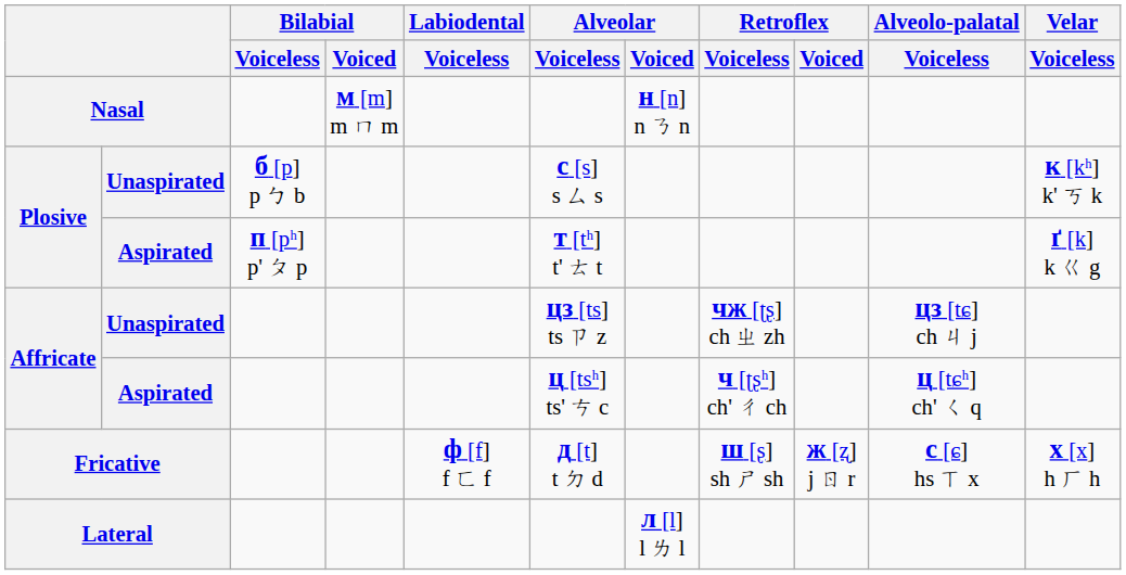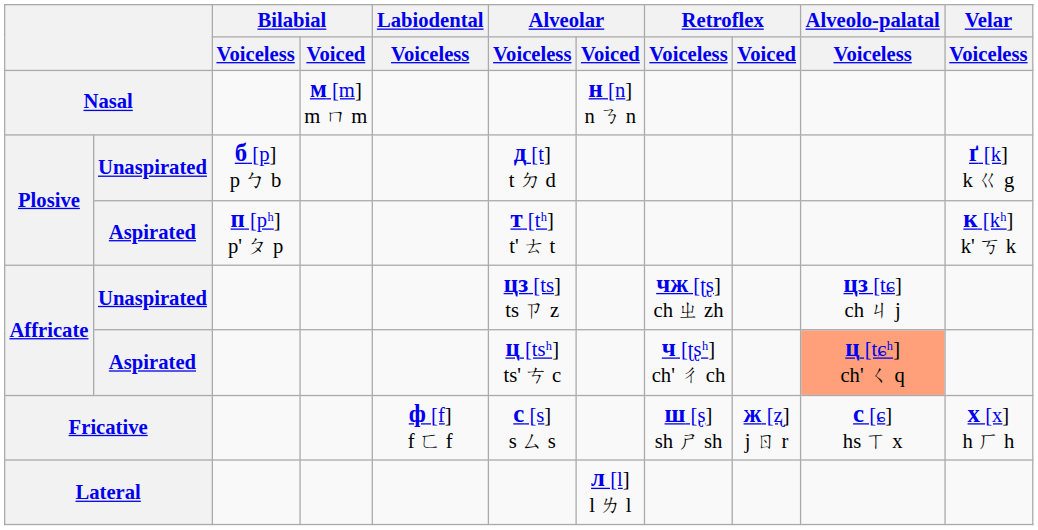 <table class=wikitable style="text-align:center;">
 <tr>
 <th rowspan=2 colspan=2></th>
 <th colspan=2><a href='#'>Bilabial</a></th>
 <th><a href='#'>Labiodental</a></th>
 <th colspan=2><a href='#'>Alveolar</a></th>
 <th colspan=2><a href='#'>Retroflex</a></th>
 <th><a href='#'>Alveolo-palatal</a></th>
 <th><a href='#'>Velar</a></th>
 </tr>
 <tr>
 <th><a href='#'>Voiceless</a></th>
 <th><a href='#'>Voiced</a></th>
 <th><a href='#'>Voiceless</a></th>
 <th><a href='#'>Voiceless</a></th>
 <th><a href='#'>Voiced</a></th>
 <th><a href='#'>Voiceless</a></th>
 <th><a href='#'>Voiced</a></th>
 <th><a href='#'>Voiceless</a></th>
 <th><a href='#'>Voiceless</a></th>
 </tr>
 <tr>
 <th colspan=2><a href='#'>Nasal</a></th>
 <td></td>
 <td><a href='#'><strong><big>м</big></strong> [m</a>]<br>m ㄇ m</td>
 <td></td>
 <td></td>
 <td><a href='#'><strong><big>н</big></strong> [n</a>]<br>n ㄋ n</td>
 <td></td>
 <td></td>
 <td></td>
 <td></td>
 </tr>
 <tr>
 <th rowspan=2><a href='#'>Plosive</a></th>
 <th><a href='#'>Unaspirated</a></th>
 <td><a href='#'><strong><big>б</big></strong> [p</a>]<br>p ㄅ b</td>
 <td></td>
 <td></td>
-<td><a href='#'><strong><big>с</big></strong> [s</a>]<br>s ㄙ s</td>
+<td><a href='#'><strong><big>д</big></strong> [t</a>]<br>t ㄉ d</td>
 <td></td>
 <td></td>
 <td></td>
 <td></td>
-<td><a href='#'><strong><big>к</big></strong> [kʰ</a>]<br>k' ㄎ k</td>
+<td><a href='#'><strong><big>ґ</big></strong> [k</a>]<br>k ㄍ g</td>
 </tr>
 <tr>
 <th><a href='#'>Aspirated</a></th>
 <td><a href='#'><strong><big>п</big></strong> [pʰ</a>]<br>p' ㄆ p</td>
 <td></td>
 <td></td>
 <td><a href='#'><strong><big>т</big></strong> [tʰ</a>]<br>t' ㄊ t</td>
 <td></td>
 <td></td>
 <td></td>
 <td></td>
-<td><a href='#'><strong><big>ґ</big></strong> [k</a>]<br>k ㄍ g</td>
+<td><a href='#'><strong><big>к</big></strong> [kʰ</a>]<br>k' ㄎ k</td>
 </tr>
 <tr>
 <th rowspan=2><a href='#'>Affricate</a></th>
 <th><a href='#'>Unaspirated</a></th>
 <td></td>
 <td></td>
 <td></td>
 <td><a href='#'><strong><big>цз</big></strong> [ts</a>]<br>ts ㄗ z</td>
 <td></td>
 <td><a href='#'><strong><big>чж</big></strong> [ʈʂ</a>]<br>ch ㄓ zh</td>
 <td></td>
 <td><a href='#'><strong><big>цз</big></strong> [tɕ</a>]<br>ch ㄐ j</td>
 <td></td>
 </tr>
 <tr>
 <th><a href='#'>Aspirated</a></th>
 <td></td>
 <td></td>
 <td></td>
 <td><a href='#'><strong><big>ц</big></strong> [tsʰ</a>]<br>ts' ㄘ c</td>
 <td></td>
 <td><a href='#'><strong><big>ч</big></strong> [ʈʂʰ</a>]<br>ch' ㄔ ch</td>
 <td></td>
-<td><a href='#'><strong><big>ц</big></strong> [tɕʰ</a>]<br>ch' ㄑ q</td>
+<td style="background: lightsalmon;"><a href='#'><strong><big>ц</big></strong> [tɕʰ</a>]<br>ch' ㄑ q</td>
 <td></td>
 </tr>
 <tr>
 <th colspan=2><a href='#'>Fricative</a></th>
 <td></td>
 <td></td>
 <td><a href='#'><strong><big>ф</big></strong> [f</a>]<br>f ㄈ f</td>
-<td><a href='#'><strong><big>д</big></strong> [t</a>]<br>t ㄉ d</td>
+<td><a href='#'><strong><big>с</big></strong> [s</a>]<br>s ㄙ s</td>
 <td></td>
 <td><a href='#'><strong><big>ш</big></strong> [ʂ</a>]<br>sh ㄕ sh</td>
 <td><a href='#'><strong><big>ж</big></strong> [ʐ</a>]<br>j ㄖ r</td>
 <td><a href='#'><strong><big>с</big></strong> [ɕ</a>]<br>hs ㄒ x</td>
 <td><a href='#'><strong><big>х</big></strong> [x</a>]<br>h ㄏ h</td>
 </tr>
 <tr>
 <th colspan=2><a href='#'>Lateral</a></th>
 <td></td>
 <td></td>
 <td></td>
 <td></td>
 <td><a href='#'><strong><big>л</big></strong> [l</a>]<br>l ㄌ l</td>
 <td></td>
 <td></td>
 <td></td>
 <td></td>
 </tr>
 </table>
